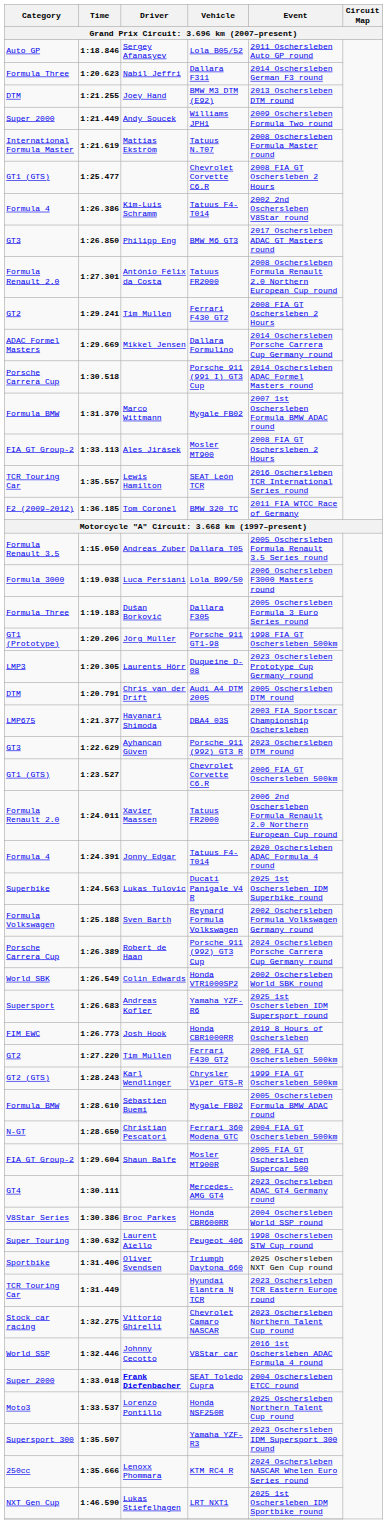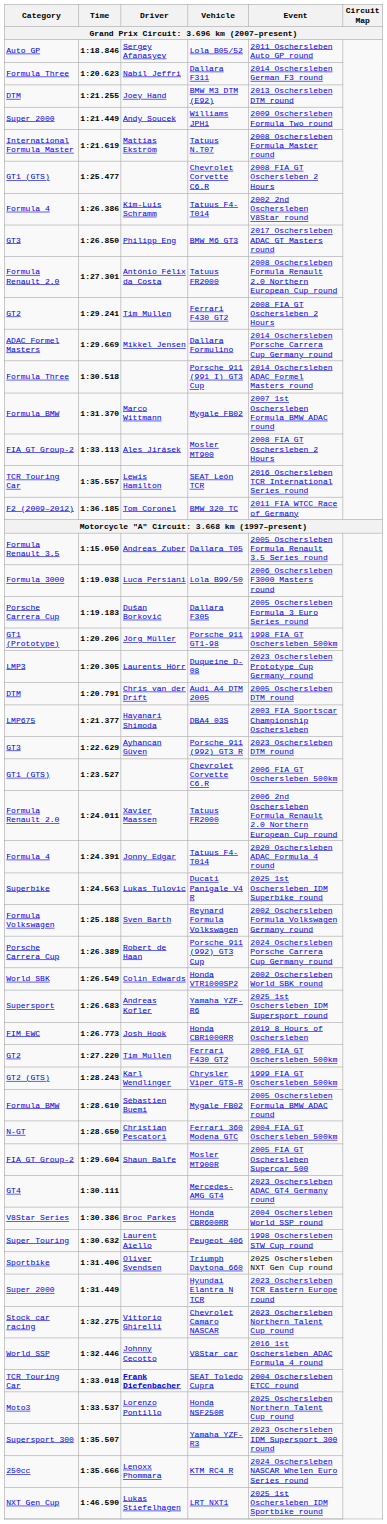 <table class="wikitable">
 <tr>
 <th>Category</th>
 <th>Time</th>
 <th>Driver</th>
 <th>Vehicle</th>
 <th>Event</th>
 <th>Circuit Map</th>
 </tr>
 <tr>
 <th colspan=6>Grand Prix Circuit: 3.696 km (2007–present)</th>
 </tr>
 <tr>
 <td><a href='#'>Auto GP</a></td>
 <td><strong>1:18.846</strong></td>
 <td><a href='#'>Sergey Afanasyev</a></td>
 <td><a href='#'>Lola B05/52</a></td>
 <td><a href='#'>2011 Oschersleben Auto GP round</a></td>
 <td rowspan = 16></td>
 </tr>
 <tr>
 <td><a href='#'>Formula Three</a></td>
 <td><strong>1:20.623</strong></td>
 <td><a href='#'>Nabil Jeffri</a></td>
 <td><a href='#'>Dallara F311</a></td>
 <td><a href='#'>2014 Oschersleben German F3 round</a></td>
 </tr>
 <tr>
 <td><a href='#'>DTM</a></td>
 <td><strong>1:21.255</strong></td>
 <td><a href='#'>Joey Hand</a></td>
 <td><a href='#'>BMW M3 DTM (E92)</a></td>
 <td><a href='#'>2013 Oschersleben DTM round</a></td>
 </tr>
 <tr>
 <td><a href='#'>Super 2000</a></td>
 <td><strong>1:21.449</strong></td>
 <td><a href='#'>Andy Soucek</a></td>
 <td><a href='#'>Williams JPH1</a></td>
 <td><a href='#'>2009 Oschersleben Formula Two round</a></td>
 </tr>
 <tr>
 <td><a href='#'>International Formula Master</a></td>
 <td><strong>1:21.619</strong></td>
 <td><a href='#'>Mattias Ekström</a></td>
 <td><a href='#'>Tatuus N.T07</a></td>
 <td><a href='#'>2008 Oschersleben Formula Master round</a></td>
 </tr>
 <tr>
 <td><a href='#'>GT1 (GTS)</a></td>
 <td><strong>1:25.477</strong></td>
 <td></td>
 <td><a href='#'>Chevrolet Corvette C6.R</a></td>
 <td><a href='#'>2008 FIA GT Oschersleben 2 Hours</a></td>
 </tr>
 <tr>
 <td><a href='#'>Formula 4</a></td>
 <td><strong>1:26.386</strong></td>
 <td><a href='#'>Kim-Luis Schramm</a></td>
 <td><a href='#'>Tatuus F4-T014</a></td>
 <td><a href='#'>2002 2nd Oschersleben V8Star round</a></td>
 </tr>
 <tr>
 <td><a href='#'>GT3</a></td>
 <td><strong>1:26.850</strong></td>
 <td><a href='#'>Philipp Eng</a></td>
 <td><a href='#'>BMW M6 GT3</a></td>
 <td><a href='#'>2017 Oschersleben ADAC GT Masters round</a></td>
 </tr>
 <tr>
 <td><a href='#'>Formula Renault 2.0</a></td>
 <td><strong>1:27.301</strong></td>
 <td><a href='#'>António Félix da Costa</a></td>
 <td><a href='#'>Tatuus FR2000</a></td>
 <td><a href='#'>2008 Oschersleben Formula Renault 2.0 Northern European Cup round</a></td>
 </tr>
 <tr>
 <td><a href='#'>GT2</a></td>
 <td><strong>1:29.241</strong></td>
 <td><a href='#'>Tim Mullen</a></td>
 <td><a href='#'>Ferrari F430 GT2</a></td>
 <td><a href='#'>2008 FIA GT Oschersleben 2 Hours</a></td>
 </tr>
 <tr>
 <td><a href='#'>ADAC Formel Masters</a></td>
 <td><strong>1:29.669</strong></td>
 <td><a href='#'>Mikkel Jensen</a></td>
 <td><a href='#'>Dallara Formulino</a></td>
 <td><a href='#'>2014 Oschersleben Porsche Carrera Cup Germany round</a></td>
 </tr>
 <tr>
-<td><a href='#'>Porsche Carrera Cup</a></td>
+<td><a href='#'>Formula Three</a></td>
 <td><strong>1:30.518</strong></td>
 <td></td>
 <td><a href='#'>Porsche 911 (991 I) GT3 Cup</a></td>
 <td><a href='#'>2014 Oschersleben ADAC Formel Masters round</a></td>
 </tr>
 <tr>
 <td><a href='#'>Formula BMW</a></td>
 <td><strong>1:31.370</strong></td>
 <td><a href='#'>Marco Wittmann</a></td>
 <td><a href='#'>Mygale FB02</a></td>
 <td><a href='#'>2007 1st Oschersleben Formula BMW ADAC round</a></td>
 </tr>
 <tr>
 <td><a href='#'>FIA GT Group-2</a></td>
 <td><strong>1:33.113</strong></td>
 <td><a href='#'>Ales Jirásek</a></td>
 <td><a href='#'>Mosler MT900</a></td>
 <td><a href='#'>2008 FIA GT Oschersleben 2 Hours</a></td>
 </tr>
 <tr>
 <td><a href='#'>TCR Touring Car</a></td>
 <td><strong>1:35.557</strong></td>
 <td><a href='#'>Lewis Hamilton</a></td>
 <td><a href='#'>SEAT León TCR</a></td>
 <td><a href='#'>2016 Oschersleben TCR International Series round</a></td>
 </tr>
 <tr>
 <td><a href='#'>F2 (2009–2012)</a></td>
 <td><strong>1:36.185</strong></td>
 <td><a href='#'>Tom Coronel</a></td>
 <td><a href='#'>BMW 320 TC</a></td>
 <td><a href='#'>2011 FIA WTCC Race of Germany</a></td>
 </tr>
 <tr>
 <th colspan=6>Motorcycle "A" Circuit: 3.668 km (1997–present)</th>
 </tr>
 <tr>
 <td><a href='#'>Formula Renault 3.5</a></td>
 <td><strong>1:15.050</strong></td>
 <td><a href='#'>Andreas Zuber</a></td>
 <td><a href='#'>Dallara T05</a></td>
 <td><a href='#'>2005 Oschersleben Formula Renault 3.5 Series round</a></td>
 <td rowspan="35"></td>
 </tr>
 <tr>
 <td><a href='#'>Formula 3000</a></td>
 <td><strong>1:19.038</strong></td>
 <td><a href='#'>Luca Persiani</a></td>
 <td><a href='#'>Lola B99/50</a></td>
 <td><a href='#'>2006 Oschersleben F3000 Masters round</a></td>
 </tr>
 <tr>
-<td><a href='#'>Formula Three</a></td>
+<td><a href='#'>Porsche Carrera Cup</a></td>
 <td><strong>1:19.183</strong></td>
 <td><a href='#'>Dušan Borković</a></td>
 <td><a href='#'>Dallara F305</a></td>
 <td><a href='#'>2005 Oschersleben Formula 3 Euro Series round</a></td>
 </tr>
 <tr>
 <td><a href='#'>GT1 (Prototype)</a></td>
 <td><strong>1:20.206</strong></td>
 <td><a href='#'>Jörg Müller</a></td>
 <td><a href='#'>Porsche 911 GT1-98</a></td>
 <td><a href='#'>1998 FIA GT Oschersleben 500km</a></td>
 </tr>
 <tr>
 <td><a href='#'>LMP3</a></td>
 <td><strong>1:20.305</strong></td>
 <td><a href='#'>Laurents Hörr</a></td>
 <td><a href='#'>Duqueine D-08</a></td>
 <td><a href='#'>2023 Oschersleben Prototype Cup Germany round</a></td>
 </tr>
 <tr>
 <td><a href='#'>DTM</a></td>
 <td><strong>1:20.791</strong></td>
 <td><a href='#'>Chris van der Drift</a></td>
 <td><a href='#'>Audi A4 DTM 2005</a></td>
 <td><a href='#'>2005 Oschersleben DTM round</a></td>
 </tr>
 <tr>
 <td><a href='#'>LMP675</a></td>
 <td><strong>1:21.377</strong></td>
 <td><a href='#'>Hayanari Shimoda</a></td>
 <td><a href='#'>DBA4 03S</a></td>
 <td><a href='#'>2003 FIA Sportscar Championship Oschersleben</a></td>
 </tr>
 <tr>
 <td><a href='#'>GT3</a></td>
 <td><strong>1:22.629</strong></td>
 <td><a href='#'>Ayhancan Güven</a></td>
 <td><a href='#'>Porsche 911 (992) GT3 R</a></td>
 <td><a href='#'>2023 Oschersleben DTM round</a></td>
 </tr>
 <tr>
 <td><a href='#'>GT1 (GTS)</a></td>
 <td><strong>1:23.527</strong></td>
 <td></td>
 <td><a href='#'>Chevrolet Corvette C6.R</a></td>
 <td><a href='#'>2006 FIA GT Oschersleben 500km</a></td>
 </tr>
 <tr>
 <td><a href='#'>Formula Renault 2.0</a></td>
 <td><strong>1:24.011</strong></td>
 <td><a href='#'>Xavier Maassen</a></td>
 <td><a href='#'>Tatuus FR2000</a></td>
 <td><a href='#'>2006 2nd Oschersleben Formula Renault 2.0 Northern European Cup round</a></td>
 </tr>
 <tr>
 <td><a href='#'>Formula 4</a></td>
 <td><strong>1:24.391</strong></td>
 <td><a href='#'>Jonny Edgar</a></td>
 <td><a href='#'>Tatuus F4-T014</a></td>
 <td><a href='#'>2020 Oschersleben ADAC Formula 4 round</a></td>
 </tr>
 <tr>
 <td><a href='#'>Superbike</a></td>
 <td><strong>1:24.563</strong></td>
 <td><a href='#'>Lukas Tulovic</a></td>
 <td><a href='#'>Ducati Panigale V4 R</a></td>
 <td><a href='#'>2025 1st Oschersleben IDM Superbike round</a></td>
 </tr>
 <tr>
 <td><a href='#'>Formula Volkswagen</a></td>
 <td><strong>1:25.188</strong></td>
 <td><a href='#'>Sven Barth</a></td>
 <td><a href='#'>Reynard Formula Volkswagen</a></td>
 <td><a href='#'>2002 Oschersleben Formula Volkswagen Germany round</a></td>
 </tr>
 <tr>
 <td><a href='#'>Porsche Carrera Cup</a></td>
 <td><strong>1:26.389</strong></td>
 <td><a href='#'>Robert de Haan</a></td>
 <td><a href='#'>Porsche 911 (992) GT3 Cup</a></td>
 <td><a href='#'>2024 Oschersleben Porsche Carrera Cup Germany round</a></td>
 </tr>
 <tr>
 <td><a href='#'>World SBK</a></td>
 <td><strong>1:26.549</strong></td>
 <td><a href='#'>Colin Edwards</a></td>
 <td><a href='#'>Honda VTR1000SP2</a></td>
 <td><a href='#'>2002 Oschersleben World SBK round</a></td>
 </tr>
 <tr>
 <td><a href='#'>Supersport</a></td>
 <td><strong>1:26.683</strong></td>
 <td><a href='#'>Andreas Kofler</a></td>
 <td><a href='#'>Yamaha YZF-R6</a></td>
 <td><a href='#'>2025 1st Oschersleben IDM Supersport round</a></td>
 </tr>
 <tr>
 <td><a href='#'>FIM EWC</a></td>
 <td><strong>1:26.773</strong></td>
 <td><a href='#'>Josh Hook</a></td>
 <td><a href='#'>Honda CBR1000RR</a></td>
 <td><a href='#'>2019 8 Hours of Oschersleben</a></td>
 </tr>
 <tr>
 <td><a href='#'>GT2</a></td>
 <td><strong>1:27.220</strong></td>
 <td><a href='#'>Tim Mullen</a></td>
 <td><a href='#'>Ferrari F430 GT2</a></td>
 <td><a href='#'>2006 FIA GT Oschersleben 500km</a></td>
 </tr>
 <tr>
 <td><a href='#'>GT2 (GTS)</a></td>
 <td><strong>1:28.243</strong></td>
 <td><a href='#'>Karl Wendlinger</a></td>
 <td><a href='#'>Chrysler Viper GTS-R</a></td>
 <td><a href='#'>1999 FIA GT Oschersleben 500km</a></td>
 </tr>
 <tr>
 <td><a href='#'>Formula BMW</a></td>
 <td><strong>1:28.610</strong></td>
 <td><a href='#'>Sébastien Buemi</a></td>
 <td><a href='#'>Mygale FB02</a></td>
 <td><a href='#'>2005 Oschersleben Formula BMW ADAC round</a></td>
 </tr>
 <tr>
 <td><a href='#'>N-GT</a></td>
 <td><strong>1:28.650</strong></td>
 <td><a href='#'>Christian Pescatori</a></td>
 <td><a href='#'>Ferrari 360 Modena GTC</a></td>
 <td><a href='#'>2004 FIA GT Oschersleben 500km</a></td>
 </tr>
 <tr>
 <td><a href='#'>FIA GT Group-2</a></td>
 <td><strong>1:29.604</strong></td>
 <td><a href='#'>Shaun Balfe</a></td>
 <td><a href='#'>Mosler MT900R</a></td>
 <td><a href='#'>2005 FIA GT Oschersleben Supercar 500</a></td>
 </tr>
 <tr>
 <td><a href='#'>GT4</a></td>
 <td><strong>1:30.111</strong></td>
 <td></td>
 <td><a href='#'>Mercedes-AMG GT4</a></td>
 <td><a href='#'>2023 Oschersleben ADAC GT4 Germany round</a></td>
 </tr>
 <tr>
 <td><a href='#'>V8Star Series</a></td>
 <td><strong>1:30.386</strong></td>
 <td><a href='#'>Broc Parkes</a></td>
 <td><a href='#'>Honda CBR600RR</a></td>
 <td><a href='#'>2004 Oschersleben World SSP round</a></td>
 </tr>
 <tr>
 <td><a href='#'>Super Touring</a></td>
 <td><strong>1:30.632</strong></td>
 <td><a href='#'>Laurent Aïello</a></td>
 <td><a href='#'>Peugeot 406</a></td>
 <td><a href='#'>1998 Oschersleben STW Cup round</a></td>
 </tr>
 <tr>
 <td><a href='#'>Sportbike</a></td>
 <td><strong>1:31.406</strong></td>
 <td><a href='#'>Oliver Svendsen</a></td>
 <td><a href='#'>Triumph Daytona 660</a></td>
 <td>2025 Oschersleben NXT Gen Cup round</td>
 </tr>
 <tr>
-<td><a href='#'>TCR Touring Car</a></td>
+<td><a href='#'>Super 2000</a></td>
 <td><strong>1:31.449</strong></td>
 <td></td>
 <td><a href='#'>Hyundai Elantra N TCR</a></td>
 <td><a href='#'>2023 Oschersleben TCR Eastern Europe round</a></td>
 </tr>
 <tr>
 <td><a href='#'>Stock car racing</a></td>
 <td><strong>1:32.275</strong></td>
 <td><a href='#'>Vittorio Ghirelli</a></td>
 <td><a href='#'>Chevrolet Camaro NASCAR</a></td>
 <td><a href='#'>2023 Oschersleben Northern Talent Cup round</a></td>
 </tr>
 <tr>
 <td><a href='#'>World SSP</a></td>
 <td><strong>1:32.446</strong></td>
 <td><a href='#'>Johnny Cecotto</a></td>
 <td><a href='#'>V8Star car</a></td>
 <td><a href='#'>2016 1st Oschersleben ADAC Formula 4 round</a></td>
 </tr>
 <tr>
-<td><a href='#'>Super 2000</a></td>
+<td><a href='#'>TCR Touring Car</a></td>
 <td><strong>1:33.018</strong></td>
 <td><strong><a href='#'>Frank Diefenbacher</a></strong></td>
 <td><a href='#'>SEAT Toledo Cupra</a></td>
 <td><a href='#'>2004 Oschersleben ETCC round</a></td>
 </tr>
 <tr>
 <td><a href='#'>Moto3</a></td>
 <td><strong>1:33.537</strong></td>
 <td><a href='#'>Lorenzo Pontillo</a></td>
 <td><a href='#'>Honda NSF250R</a></td>
 <td><a href='#'>2025 Oschersleben Northern Talent Cup round</a></td>
 </tr>
 <tr>
 <td><a href='#'>Supersport 300</a></td>
 <td><strong>1:35.507</strong></td>
 <td></td>
 <td><a href='#'>Yamaha YZF-R3</a></td>
 <td><a href='#'>2023 Oschersleben IDM Supersport 300 round</a></td>
 </tr>
 <tr>
 <td><a href='#'>250cc</a></td>
 <td><strong>1:35.666</strong></td>
 <td><a href='#'>Lenoxx Phommara</a></td>
 <td><a href='#'>KTM RC4 R</a></td>
 <td><a href='#'>2024 Oschersleben NASCAR Whelen Euro Series round</a></td>
 </tr>
 <tr>
 <td><a href='#'>NXT Gen Cup</a></td>
 <td><strong>1:46.590</strong></td>
 <td><a href='#'>Lukas Stiefelhagen</a></td>
 <td><a href='#'>LRT NXT1</a></td>
 <td><a href='#'>2025 1st Oschersleben IDM Sportbike round</a></td>
 </tr>
 <tr>
 </tr>
 </table>
